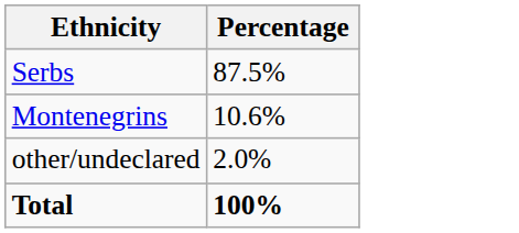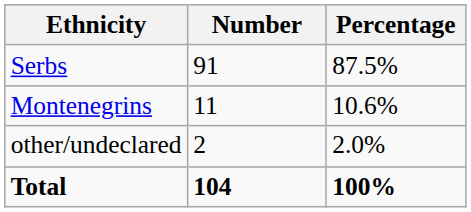 <table class="wikitable">
 <tr>
 <th width="100px">Ethnicity</th>
+<th width="80px">Number</th>
 <th width="80px">Percentage</th>
 </tr>
 <tr>
 <td><a href='#'>Serbs</a></td>
+<td>91</td>
 <td>87.5%</td>
 </tr>
 <tr>
 <td><a href='#'>Montenegrins</a></td>
+<td>11</td>
 <td>10.6%</td>
 </tr>
 <tr>
 <td>other/undeclared</td>
+<td>2</td>
 <td>2.0%</td>
 </tr>
 <tr>
 <td><strong>Total</strong></td>
+<td><strong>104</strong></td>
 <td><strong>100%</strong></td>
 </tr>
 </table>
